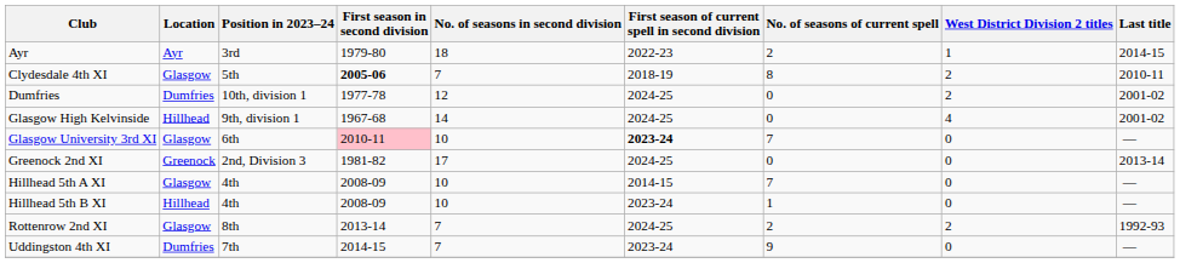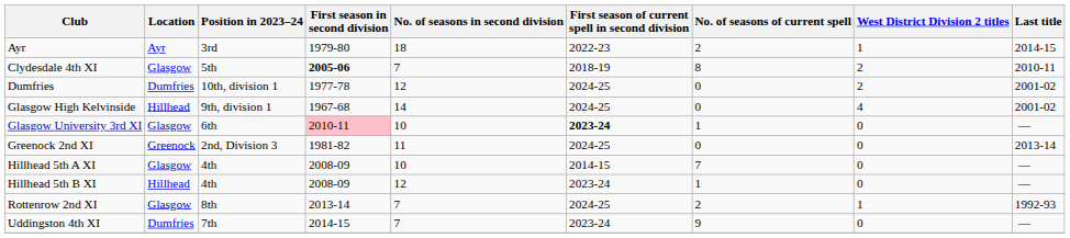 <table class="wikitable sortable" style="text-align: left">
 <tr>
 <th>Club</th>
 <th>Location</th>
 <th>Position in 2023–24</th>
 <th>First season in<br>second division</th>
 <th>No. of seasons in second division</th>
 <th>First season of current<br>spell in second division</th>
 <th>No. of seasons of current spell</th>
 <th><a href='#'>West District Division 2 titles</a></th>
 <th>Last title</th>
 </tr>
 <tr>
 <td>Ayr</td>
 <td><a href='#'>Ayr</a></td>
 <td>3rd</td>
 <td>1979-80</td>
 <td>18</td>
 <td>2022-23</td>
 <td>2</td>
 <td>1</td>
 <td>2014-15</td>
 </tr>
 <tr>
 <td>Clydesdale 4th XI</td>
 <td><a href='#'>Glasgow</a></td>
 <td>5th</td>
 <td><strong>2005-06</strong></td>
 <td>7</td>
 <td>2018-19</td>
 <td>8</td>
 <td>2</td>
 <td>2010-11</td>
 </tr>
 <tr>
 <td>Dumfries</td>
 <td><a href='#'>Dumfries</a></td>
 <td>10th, division 1</td>
 <td>1977-78</td>
 <td>12</td>
 <td>2024-25</td>
 <td>0</td>
 <td>2</td>
 <td>2001-02</td>
 </tr>
 <tr>
 <td>Glasgow High Kelvinside</td>
 <td><a href='#'>Hillhead</a></td>
 <td>9th, division 1</td>
 <td>1967-68</td>
 <td>14</td>
 <td>2024-25</td>
 <td>0</td>
 <td>4</td>
 <td>2001-02</td>
 </tr>
 <tr>
 <td><a href='#'>Glasgow University 3rd XI</a></td>
 <td><a href='#'>Glasgow</a></td>
 <td>6th</td>
 <td style="background: pink;">2010-11</td>
 <td>10</td>
 <td><strong>2023-24</strong></td>
-<td>7</td>
+<td>1</td>
 <td>0</td>
 <td> —</td>
 </tr>
 <tr>
 <td>Greenock 2nd XI</td>
 <td><a href='#'>Greenock</a></td>
 <td>2nd, Division 3</td>
 <td>1981-82</td>
-<td>17</td>
+<td>11</td>
 <td>2024-25</td>
 <td>0</td>
 <td>0</td>
 <td>2013-14</td>
 </tr>
 <tr>
 <td>Hillhead 5th A XI</td>
 <td><a href='#'>Glasgow</a></td>
 <td>4th</td>
 <td>2008-09</td>
 <td>10</td>
 <td>2014-15</td>
 <td>7</td>
 <td>0</td>
 <td> —</td>
 </tr>
 <tr>
 <td>Hillhead 5th B XI</td>
 <td><a href='#'>Hillhead</a></td>
 <td>4th</td>
 <td>2008-09</td>
-<td>10</td>
+<td>12</td>
 <td>2023-24</td>
 <td>1</td>
 <td>0</td>
 <td> —</td>
 </tr>
 <tr>
 <td>Rottenrow 2nd XI</td>
 <td><a href='#'>Glasgow</a></td>
 <td>8th</td>
 <td>2013-14</td>
 <td>7</td>
 <td>2024-25</td>
 <td>2</td>
-<td>2</td>
+<td>1</td>
 <td>1992-93</td>
 </tr>
 <tr>
 <td>Uddingston 4th XI</td>
 <td><a href='#'>Dumfries</a></td>
 <td>7th</td>
 <td>2014-15</td>
 <td>7</td>
 <td>2023-24</td>
 <td>9</td>
 <td>0</td>
 <td> —</td>
 </tr>
 <tr>
 </tr>
 </table>
